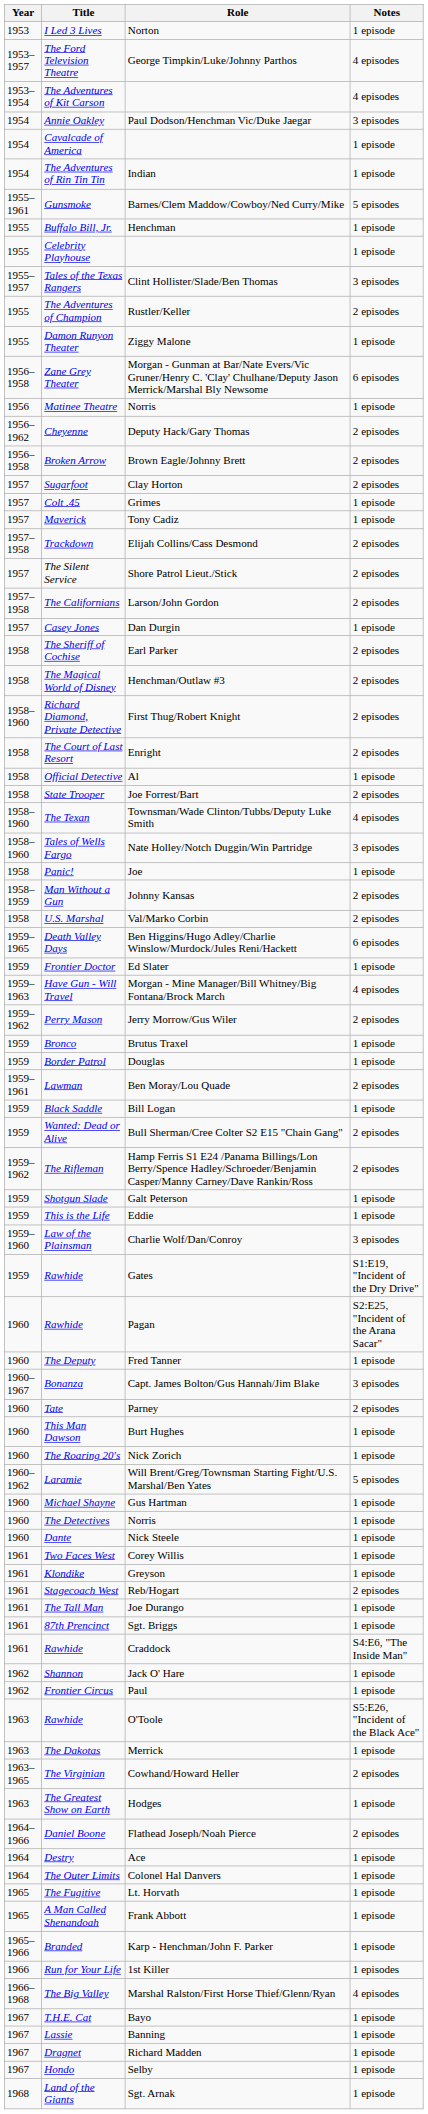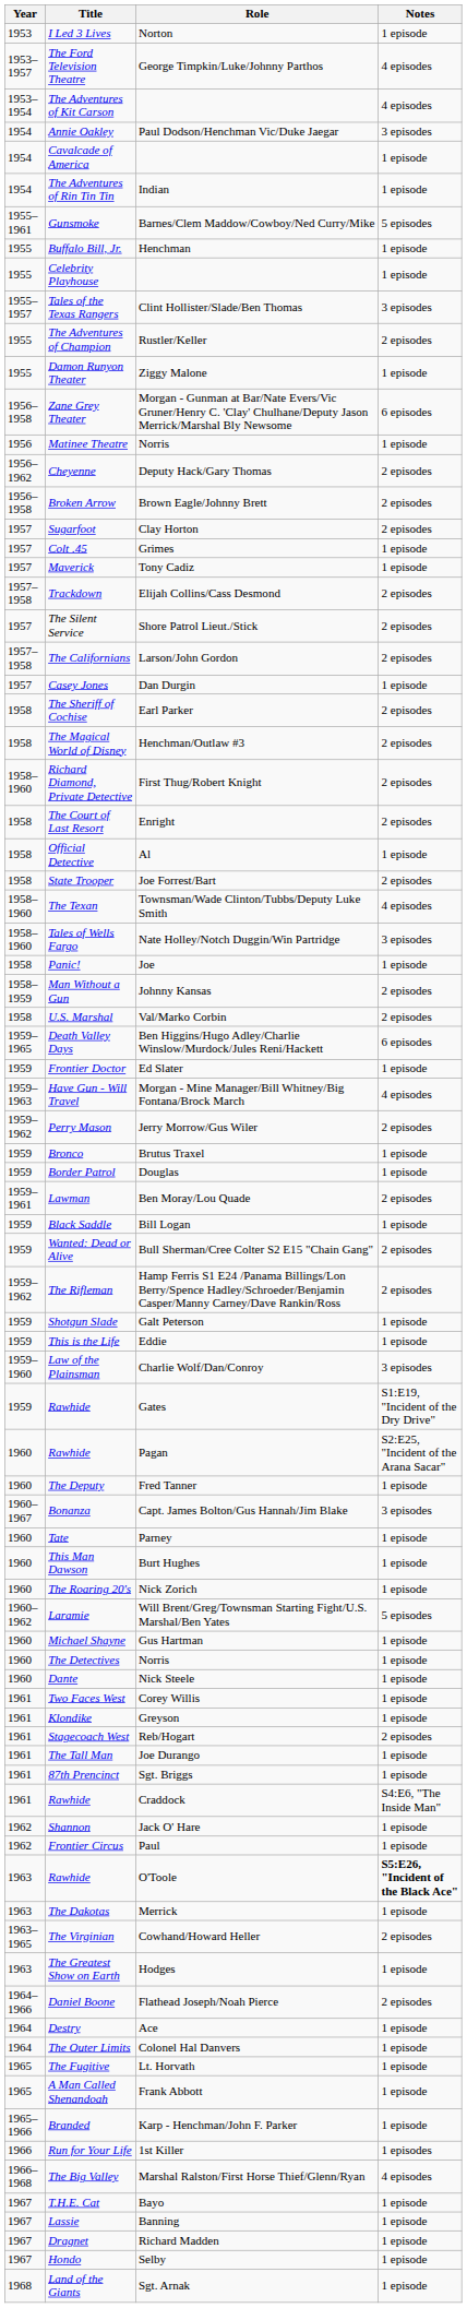 <table class="wikitable">
 <tr>
 <th>Year</th>
 <th>Title</th>
 <th>Role</th>
 <th>Notes</th>
 </tr>
 <tr>
 <td>1953</td>
 <td><em><a href='#'>I Led 3 Lives</a></em></td>
 <td>Norton</td>
 <td>1 episode</td>
 </tr>
 <tr>
 <td>1953–1957</td>
 <td><em><a href='#'>The Ford Television Theatre</a></em></td>
 <td>George Timpkin/Luke/Johnny Parthos</td>
 <td>4 episodes</td>
 </tr>
 <tr>
 <td>1953–1954</td>
 <td><em><a href='#'>The Adventures of Kit Carson</a></em></td>
 <td></td>
 <td>4 episodes</td>
 </tr>
 <tr>
 <td>1954</td>
 <td><em><a href='#'>Annie Oakley</a></em></td>
 <td>Paul Dodson/Henchman Vic/Duke Jaegar</td>
 <td>3 episodes</td>
 </tr>
 <tr>
 <td>1954</td>
 <td><em><a href='#'>Cavalcade of America</a></em></td>
 <td></td>
 <td>1 episode</td>
 </tr>
 <tr>
 <td>1954</td>
 <td><em><a href='#'>The Adventures of Rin Tin Tin</a></em></td>
 <td>Indian</td>
 <td>1 episode</td>
 </tr>
 <tr>
 <td>1955–1961</td>
 <td><em><a href='#'>Gunsmoke</a></em></td>
 <td>Barnes/Clem Maddow/Cowboy/Ned Curry/Mike</td>
 <td>5 episodes</td>
 </tr>
 <tr>
 <td>1955</td>
 <td><em><a href='#'>Buffalo Bill, Jr.</a></em></td>
 <td>Henchman</td>
 <td>1 episode</td>
 </tr>
 <tr>
 <td>1955</td>
 <td><em><a href='#'>Celebrity Playhouse</a></em></td>
 <td></td>
 <td>1 episode</td>
 </tr>
 <tr>
 <td>1955–1957</td>
 <td><em><a href='#'>Tales of the Texas Rangers</a></em></td>
 <td>Clint Hollister/Slade/Ben Thomas</td>
 <td>3 episodes</td>
 </tr>
 <tr>
 <td>1955</td>
 <td><em><a href='#'>The Adventures of Champion</a></em></td>
 <td>Rustler/Keller</td>
 <td>2 episodes</td>
 </tr>
 <tr>
 <td>1955</td>
 <td><em><a href='#'>Damon Runyon Theater</a></em></td>
 <td>Ziggy Malone</td>
 <td>1 episode</td>
 </tr>
 <tr>
 <td>1956–1958</td>
 <td><em><a href='#'>Zane Grey Theater</a></em></td>
 <td>Morgan - Gunman at Bar/Nate Evers/Vic Gruner/Henry C. 'Clay' Chulhane/Deputy Jason Merrick/Marshal Bly Newsome</td>
 <td>6 episodes</td>
 </tr>
 <tr>
 <td>1956</td>
 <td><em><a href='#'>Matinee Theatre</a></em></td>
 <td>Norris</td>
 <td>1 episode</td>
 </tr>
 <tr>
 <td>1956–1962</td>
 <td><em><a href='#'>Cheyenne</a></em></td>
 <td>Deputy Hack/Gary Thomas</td>
 <td>2 episodes</td>
 </tr>
 <tr>
 <td>1956–1958</td>
 <td><em><a href='#'>Broken Arrow</a></em></td>
 <td>Brown Eagle/Johnny Brett</td>
 <td>2 episodes</td>
 </tr>
 <tr>
 <td>1957</td>
 <td><em><a href='#'>Sugarfoot</a></em></td>
 <td>Clay Horton</td>
 <td>2 episodes</td>
 </tr>
 <tr>
 <td>1957</td>
 <td><em><a href='#'>Colt .45</a></em></td>
 <td>Grimes</td>
 <td>1 episode</td>
 </tr>
 <tr>
 <td>1957</td>
 <td><em><a href='#'>Maverick</a></em></td>
 <td>Tony Cadiz</td>
 <td>1 episode</td>
 </tr>
 <tr>
 <td>1957–1958</td>
 <td><em><a href='#'>Trackdown</a></em></td>
 <td>Elijah Collins/Cass Desmond</td>
 <td>2 episodes</td>
 </tr>
 <tr>
 <td>1957</td>
 <td><em>The Silent Service</em></td>
 <td>Shore Patrol Lieut./Stick</td>
 <td>2 episodes</td>
 </tr>
 <tr>
 <td>1957–1958</td>
 <td><em><a href='#'>The Californians</a></em></td>
 <td>Larson/John Gordon</td>
 <td>2 episodes</td>
 </tr>
 <tr>
 <td>1957</td>
 <td><em><a href='#'>Casey Jones</a></em></td>
 <td>Dan Durgin</td>
 <td>1 episode</td>
 </tr>
 <tr>
 <td>1958</td>
 <td><em><a href='#'>The Sheriff of Cochise</a></em></td>
 <td>Earl Parker</td>
 <td>2 episodes</td>
 </tr>
 <tr>
 <td>1958</td>
 <td><em><a href='#'>The Magical World of Disney</a></em></td>
 <td>Henchman/Outlaw #3</td>
 <td>2 episodes</td>
 </tr>
 <tr>
 <td>1958–1960</td>
 <td><em><a href='#'>Richard Diamond, Private Detective</a></em></td>
 <td>First Thug/Robert Knight</td>
 <td>2 episodes</td>
 </tr>
 <tr>
 <td>1958</td>
 <td><em><a href='#'>The Court of Last Resort</a></em></td>
 <td>Enright</td>
 <td>2 episodes</td>
 </tr>
 <tr>
 <td>1958</td>
 <td><em><a href='#'>Official Detective</a></em></td>
 <td>Al</td>
 <td>1 episode</td>
 </tr>
 <tr>
 <td>1958</td>
 <td><em><a href='#'>State Trooper</a></em></td>
 <td>Joe Forrest/Bart</td>
 <td>2 episodes</td>
 </tr>
 <tr>
 <td>1958–1960</td>
 <td><em><a href='#'>The Texan</a></em></td>
 <td>Townsman/Wade Clinton/Tubbs/Deputy Luke Smith</td>
 <td>4 episodes</td>
 </tr>
 <tr>
 <td>1958–1960</td>
 <td><em><a href='#'>Tales of Wells Fargo</a></em></td>
 <td>Nate Holley/Notch Duggin/Win Partridge</td>
 <td>3 episodes</td>
 </tr>
 <tr>
 <td>1958</td>
 <td><em><a href='#'>Panic!</a></em></td>
 <td>Joe</td>
 <td>1 episode</td>
 </tr>
 <tr>
 <td>1958–1959</td>
 <td><em><a href='#'>Man Without a Gun</a></em></td>
 <td>Johnny Kansas</td>
 <td>2 episodes</td>
 </tr>
 <tr>
 <td>1958</td>
 <td><em><a href='#'>U.S. Marshal</a></em></td>
 <td>Val/Marko Corbin</td>
 <td>2 episodes</td>
 </tr>
 <tr>
 <td>1959–1965</td>
 <td><em><a href='#'>Death Valley Days</a></em></td>
 <td>Ben Higgins/Hugo Adley/Charlie Winslow/Murdock/Jules Reni/Hackett</td>
 <td>6 episodes</td>
 </tr>
 <tr>
 <td>1959</td>
 <td><em><a href='#'>Frontier Doctor</a></em></td>
 <td>Ed Slater</td>
 <td>1 episode</td>
 </tr>
 <tr>
 <td>1959–1963</td>
 <td><em><a href='#'>Have Gun - Will Travel</a></em></td>
 <td>Morgan - Mine Manager/Bill Whitney/Big Fontana/Brock March</td>
 <td>4 episodes</td>
 </tr>
 <tr>
 <td>1959–1962</td>
 <td><em><a href='#'>Perry Mason</a></em></td>
 <td>Jerry Morrow/Gus Wiler</td>
 <td>2 episodes</td>
 </tr>
 <tr>
 <td>1959</td>
 <td><em><a href='#'>Bronco</a></em></td>
 <td>Brutus Traxel</td>
 <td>1 episode</td>
 </tr>
 <tr>
 <td>1959</td>
 <td><em><a href='#'>Border Patrol</a></em></td>
 <td>Douglas</td>
 <td>1 episode</td>
 </tr>
 <tr>
 <td>1959–1961</td>
 <td><em><a href='#'>Lawman</a></em></td>
 <td>Ben Moray/Lou Quade</td>
 <td>2 episodes</td>
 </tr>
 <tr>
 <td>1959</td>
 <td><em><a href='#'>Black Saddle</a></em></td>
 <td>Bill Logan</td>
 <td>1 episode</td>
 </tr>
 <tr>
 <td>1959</td>
 <td><em><a href='#'>Wanted: Dead or Alive</a></em></td>
 <td>Bull Sherman/Cree Colter S2 E15 "Chain Gang"</td>
 <td>2 episodes</td>
 </tr>
 <tr>
 <td>1959–1962</td>
 <td><em><a href='#'>The Rifleman</a></em></td>
 <td>Hamp Ferris S1 E24 /Panama Billings/Lon Berry/Spence Hadley/Schroeder/Benjamin Casper/Manny Carney/Dave Rankin/Ross</td>
 <td>2 episodes</td>
 </tr>
 <tr>
 <td>1959</td>
 <td><em><a href='#'>Shotgun Slade</a></em></td>
 <td>Galt Peterson</td>
 <td>1 episode</td>
 </tr>
 <tr>
 <td>1959</td>
 <td><em><a href='#'>This is the Life</a></em></td>
 <td>Eddie</td>
 <td>1 episode</td>
 </tr>
 <tr>
 <td>1959–1960</td>
 <td><em><a href='#'>Law of the Plainsman</a></em></td>
 <td>Charlie Wolf/Dan/Conroy</td>
 <td>3 episodes</td>
 </tr>
 <tr>
 <td>1959</td>
 <td><em><a href='#'>Rawhide</a></em></td>
 <td>Gates</td>
 <td>S1:E19, "Incident of the Dry Drive"</td>
 </tr>
 <tr>
 <td>1960</td>
 <td><em><a href='#'>Rawhide</a></em></td>
 <td>Pagan</td>
 <td>S2:E25, "Incident of the Arana Sacar"</td>
 </tr>
 <tr>
 <td>1960</td>
 <td><em><a href='#'>The Deputy</a></em></td>
 <td>Fred Tanner</td>
 <td>1 episode</td>
 </tr>
 <tr>
 <td>1960–1967</td>
 <td><em><a href='#'>Bonanza</a></em></td>
 <td>Capt. James Bolton/Gus Hannah/Jim Blake</td>
 <td>3 episodes</td>
 </tr>
 <tr>
 <td>1960</td>
 <td><em><a href='#'>Tate</a></em></td>
 <td>Parney</td>
-<td>2 episodes</td>
+<td>1 episode</td>
 </tr>
 <tr>
 <td>1960</td>
 <td><em><a href='#'>This Man Dawson</a></em></td>
 <td>Burt Hughes</td>
 <td>1 episode</td>
 </tr>
 <tr>
 <td>1960</td>
 <td><em><a href='#'>The Roaring 20's</a></em></td>
 <td>Nick Zorich</td>
 <td>1 episode</td>
 </tr>
 <tr>
 <td>1960–1962</td>
 <td><em><a href='#'>Laramie</a></em></td>
 <td>Will Brent/Greg/Townsman Starting Fight/U.S. Marshal/Ben Yates</td>
 <td>5 episodes</td>
 </tr>
 <tr>
 <td>1960</td>
 <td><em><a href='#'>Michael Shayne</a></em></td>
 <td>Gus Hartman</td>
 <td>1 episode</td>
 </tr>
 <tr>
 <td>1960</td>
 <td><em><a href='#'>The Detectives</a></em></td>
 <td>Norris</td>
 <td>1 episode</td>
 </tr>
 <tr>
 <td>1960</td>
 <td><em><a href='#'>Dante</a></em></td>
 <td>Nick Steele</td>
 <td>1 episode</td>
 </tr>
 <tr>
 <td>1961</td>
 <td><em><a href='#'>Two Faces West</a></em></td>
 <td>Corey Willis</td>
 <td>1 episode</td>
 </tr>
 <tr>
 <td>1961</td>
 <td><em><a href='#'>Klondike</a></em></td>
 <td>Greyson</td>
 <td>1 episode</td>
 </tr>
 <tr>
 <td>1961</td>
 <td><em><a href='#'>Stagecoach West</a></em></td>
 <td>Reb/Hogart</td>
 <td>2 episodes</td>
 </tr>
 <tr>
 <td>1961</td>
 <td><em><a href='#'>The Tall Man</a></em></td>
 <td>Joe Durango</td>
 <td>1 episode</td>
 </tr>
 <tr>
 <td>1961</td>
 <td><em><a href='#'>87th Prencinct</a></em></td>
 <td>Sgt. Briggs</td>
 <td>1 episode</td>
 </tr>
 <tr>
 <td>1961</td>
 <td><em><a href='#'>Rawhide</a></em></td>
 <td>Craddock</td>
 <td>S4:E6, "The Inside Man"</td>
 </tr>
 <tr>
 <td>1962</td>
 <td><em><a href='#'>Shannon</a></em></td>
 <td>Jack O' Hare</td>
 <td>1 episode</td>
 </tr>
 <tr>
 <td>1962</td>
 <td><em><a href='#'>Frontier Circus</a></em></td>
 <td>Paul</td>
 <td>1 episode</td>
 </tr>
 <tr>
 <td>1963</td>
 <td><em><a href='#'>Rawhide</a></em></td>
 <td>O'Toole</td>
-<td>S5:E26, "Incident of the Black Ace"</td>
+<td><strong>S5:E26, "Incident of the Black Ace"</strong></td>
 </tr>
 <tr>
 <td>1963</td>
 <td><em><a href='#'>The Dakotas</a></em></td>
 <td>Merrick</td>
 <td>1 episode</td>
 </tr>
 <tr>
 <td>1963–1965</td>
 <td><em><a href='#'>The Virginian</a></em></td>
 <td>Cowhand/Howard Heller</td>
 <td>2 episodes</td>
 </tr>
 <tr>
 <td>1963</td>
 <td><em><a href='#'>The Greatest Show on Earth</a></em></td>
 <td>Hodges</td>
 <td>1 episode</td>
 </tr>
 <tr>
 <td>1964–1966</td>
 <td><em><a href='#'>Daniel Boone</a></em></td>
 <td>Flathead Joseph/Noah Pierce</td>
 <td>2 episodes</td>
 </tr>
 <tr>
 <td>1964</td>
 <td><em><a href='#'>Destry</a></em></td>
 <td>Ace</td>
 <td>1 episode</td>
 </tr>
 <tr>
 <td>1964</td>
 <td><em><a href='#'>The Outer Limits</a></em></td>
 <td>Colonel Hal Danvers</td>
 <td>1 episode</td>
 </tr>
 <tr>
 <td>1965</td>
 <td><em><a href='#'>The Fugitive</a></em></td>
 <td>Lt. Horvath</td>
 <td>1 episode</td>
 </tr>
 <tr>
 <td>1965</td>
 <td><em><a href='#'>A Man Called Shenandoah</a></em></td>
 <td>Frank Abbott</td>
 <td>1 episode</td>
 </tr>
 <tr>
 <td>1965–1966</td>
 <td><em><a href='#'>Branded</a></em></td>
 <td>Karp - Henchman/John F. Parker</td>
 <td>1 episode</td>
 </tr>
 <tr>
 <td>1966</td>
 <td><em><a href='#'>Run for Your Life</a></em></td>
 <td>1st Killer</td>
 <td>1 episodes</td>
 </tr>
 <tr>
 <td>1966–1968</td>
 <td><em><a href='#'>The Big Valley</a></em></td>
 <td>Marshal Ralston/First Horse Thief/Glenn/Ryan</td>
 <td>4 episodes</td>
 </tr>
 <tr>
 <td>1967</td>
 <td><em><a href='#'>T.H.E. Cat</a></em></td>
 <td>Bayo</td>
 <td>1 episode</td>
 </tr>
 <tr>
 <td>1967</td>
 <td><em><a href='#'>Lassie</a></em></td>
 <td>Banning</td>
 <td>1 episode</td>
 </tr>
 <tr>
 <td>1967</td>
 <td><em><a href='#'>Dragnet</a></em></td>
 <td>Richard Madden</td>
 <td>1 episode</td>
 </tr>
 <tr>
 <td>1967</td>
 <td><em><a href='#'>Hondo</a></em></td>
 <td>Selby</td>
 <td>1 episode</td>
 </tr>
 <tr>
 <td>1968</td>
 <td><em><a href='#'>Land of the Giants</a></em></td>
 <td>Sgt. Arnak</td>
 <td>1 episode</td>
 </tr>
 </table>
